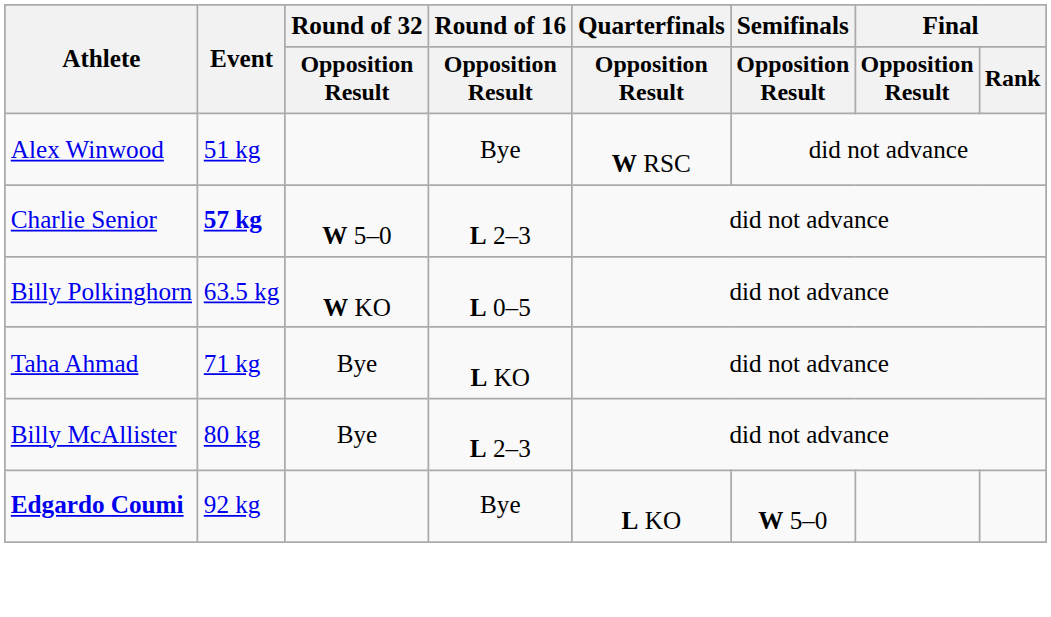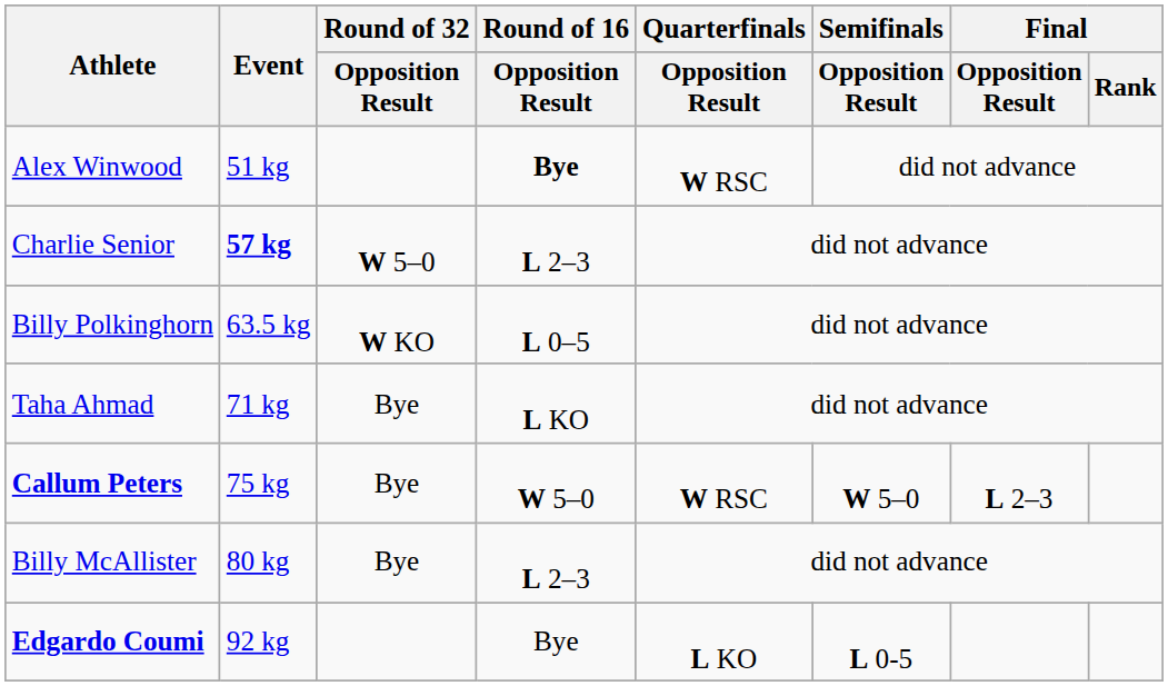 <table class=wikitable style=font-size:90%;text-align:center>
 <tr>
 <th rowspan=2>Athlete</th>
 <th rowspan=2>Event</th>
 <th>Round of 32</th>
 <th>Round of 16</th>
 <th>Quarterfinals</th>
 <th>Semifinals</th>
 <th colspan=2>Final</th>
 </tr>
 <tr style=font-size:95%>
 <th>Opposition<br>Result</th>
 <th>Opposition<br>Result</th>
 <th>Opposition<br>Result</th>
 <th>Opposition<br>Result</th>
 <th>Opposition<br>Result</th>
 <th>Rank</th>
 </tr>
 <tr>
 <td align=left><a href='#'>Alex Winwood</a></td>
 <td align=left><a href='#'>51 kg</a></td>
 <td></td>
-<td>Bye</td>
+<td><strong>Bye</strong></td>
 <td><br><strong>W</strong> RSC</td>
 <td colspan=3>did not advance</td>
 </tr>
 <tr>
 <td align=left><a href='#'>Charlie Senior</a></td>
 <td align=left><strong><a href='#'>57 kg</a></strong></td>
 <td><br><strong>W</strong> 5–0</td>
 <td><br> <strong>L</strong> 2–3</td>
 <td colspan=4>did not advance</td>
 </tr>
 <tr>
 <td align=left><a href='#'>Billy Polkinghorn</a></td>
 <td align=left><a href='#'>63.5 kg</a></td>
 <td><br><strong>W</strong> KO</td>
 <td><br><strong>L</strong> 0–5</td>
 <td colspan=4>did not advance</td>
 </tr>
 <tr>
 <td align=left><a href='#'>Taha Ahmad</a></td>
 <td align=left><a href='#'>71 kg</a></td>
 <td>Bye</td>
 <td><br><strong>L</strong> KO</td>
 <td colspan=4>did not advance</td>
 </tr>
 <tr>
+<td align=left><strong><a href='#'>Callum Peters</a></strong></td>
+<td align=left><a href='#'>75 kg</a></td>
+<td>Bye</td>
+<td><br><strong>W</strong> 5–0</td>
+<td><br><strong>W</strong> RSC</td>
+<td><br><strong>W</strong> 5–0</td>
+<td><br><strong>L</strong> 2–3</td>
+<td></td>
+</tr>
+<tr>
 <td align=left><a href='#'>Billy McAllister</a></td>
 <td align=left><a href='#'>80 kg</a></td>
 <td>Bye</td>
 <td><br> <strong>L</strong> 2–3</td>
 <td colspan=4>did not advance</td>
 </tr>
 <tr>
 <td align=left><strong><a href='#'>Edgardo Coumi</a></strong></td>
 <td align=left><a href='#'>92 kg</a></td>
 <td></td>
 <td>Bye</td>
 <td><br><strong>L</strong> KO</td>
-<td><br><strong>W</strong> 5–0</td>
+<td><br><strong>L</strong> 0-5</td>
 <td></td>
 <td></td>
 </tr>
 </table>
